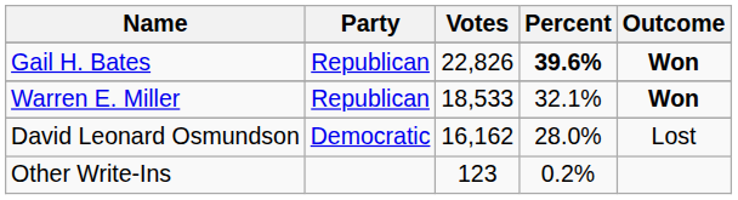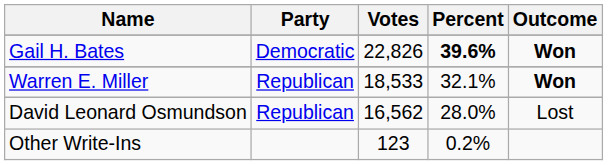 <table class=wikitable style="text-align:center">
 <tr>
 <th>Name</th>
 <th>Party</th>
 <th>Votes</th>
 <th>Percent</th>
 <th>Outcome</th>
 </tr>
 <tr>
 </tr>
 <tr>
 <td align=left><a href='#'>Gail H. Bates</a></td>
-<td><a href='#'>Republican</a></td>
+<td><a href='#'>Democratic</a></td>
 <td>22,826</td>
 <td><strong>39.6%</strong></td>
 <td><strong>Won</strong></td>
 </tr>
 <tr>
 </tr>
 <tr>
 <td align=left><a href='#'>Warren E. Miller</a></td>
 <td><a href='#'>Republican</a></td>
 <td>18,533</td>
 <td>32.1%</td>
 <td><strong>Won</strong></td>
 </tr>
 <tr>
 </tr>
 <tr>
 <td align=left>David Leonard Osmundson</td>
-<td><a href='#'>Democratic</a></td>
-<td>16,162</td>
+<td><a href='#'>Republican</a></td>
+<td>16,562</td>
 <td>28.0%</td>
 <td>Lost</td>
 </tr>
 <tr>
 <td align=left>Other Write-Ins</td>
 <td></td>
 <td>123</td>
 <td>0.2%</td>
 <td></td>
 </tr>
 </table>
